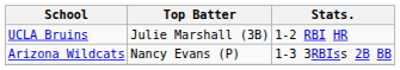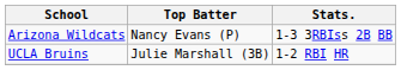 <table class="wikitable">
 <tr>
 <th>School</th>
 <th>Top Batter</th>
 <th>Stats.</th>
 </tr>
 <tr>
+<td><a href='#'>Arizona Wildcats</a></td>
+<td>Nancy Evans (P)</td>
+<td>1-3  3<a href='#'>RBIs</a>s  <a href='#'>2B</a>  <a href='#'>BB</a></td>
+</tr>
+<tr>
 <td><a href='#'>UCLA Bruins</a></td>
 <td>Julie Marshall (3B)</td>
 <td>1-2  <a href='#'>RBI</a>  <a href='#'>HR</a></td>
 </tr>
 <tr>
-<td><a href='#'>Arizona Wildcats</a></td>
-<td>Nancy Evans (P)</td>
-<td>1-3  3<a href='#'>RBIs</a>s  <a href='#'>2B</a>  <a href='#'>BB</a></td>
-</tr>
-<tr>
 </tr>
 </table>
